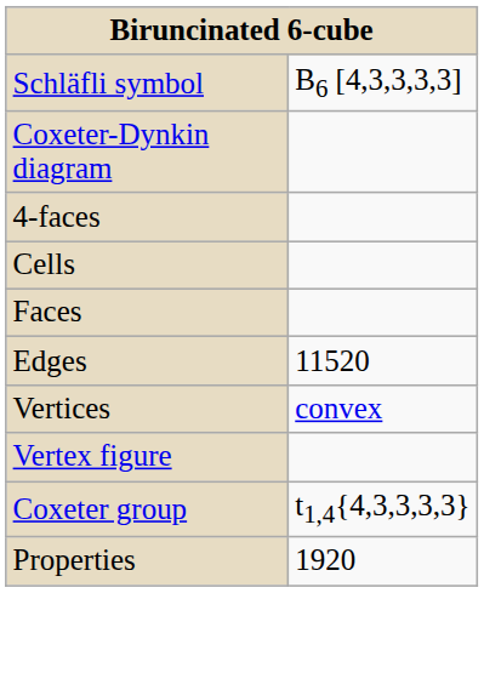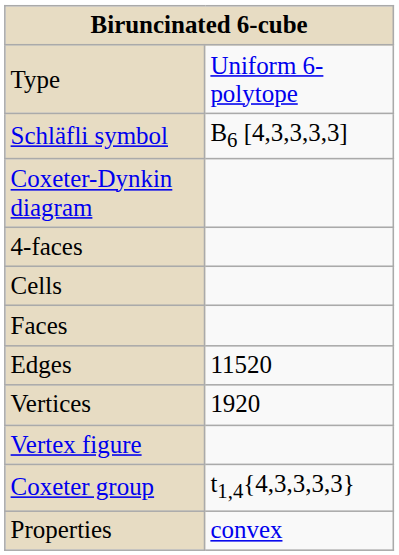 <table class="wikitable" align="right" style="margin-left:10px" width="250">
 <tr>
 <td bgcolor=#e7dcc3 align=center colspan=2><strong>Biruncinated 6-cube</strong></td>
+</tr>
+<tr>
+<td bgcolor=#e7dcc3>Type</td>
+<td><a href='#'>Uniform 6-polytope</a></td>
 </tr>
 <tr>
 <td bgcolor=#e7dcc3><a href='#'>Schläfli symbol</a></td>
 <td>B<sub>6</sub> [4,3,3,3,3]</td>
 </tr>
 <tr>
 <td bgcolor=#e7dcc3><a href='#'>Coxeter-Dynkin diagram</a></td>
 <td></td>
 </tr>
 <tr>
 <td bgcolor=#e7dcc3>4-faces</td>
 <td></td>
 </tr>
 <tr>
 <td bgcolor=#e7dcc3>Cells</td>
 <td></td>
 </tr>
 <tr>
 <td bgcolor=#e7dcc3>Faces</td>
 <td></td>
 </tr>
 <tr>
 <td bgcolor=#e7dcc3>Edges</td>
 <td>11520</td>
 </tr>
 <tr>
 <td bgcolor=#e7dcc3>Vertices</td>
-<td><a href='#'>convex</a></td>
+<td>1920</td>
 </tr>
 <tr>
 <td bgcolor=#e7dcc3><a href='#'>Vertex figure</a></td>
 <td></td>
 </tr>
 <tr>
 <td bgcolor=#e7dcc3><a href='#'>Coxeter group</a></td>
 <td>t<sub>1,4</sub>{4,3,3,3,3}</td>
 </tr>
 <tr>
 <td bgcolor=#e7dcc3>Properties</td>
-<td>1920</td>
+<td><a href='#'>convex</a></td>
 </tr>
 </table>
